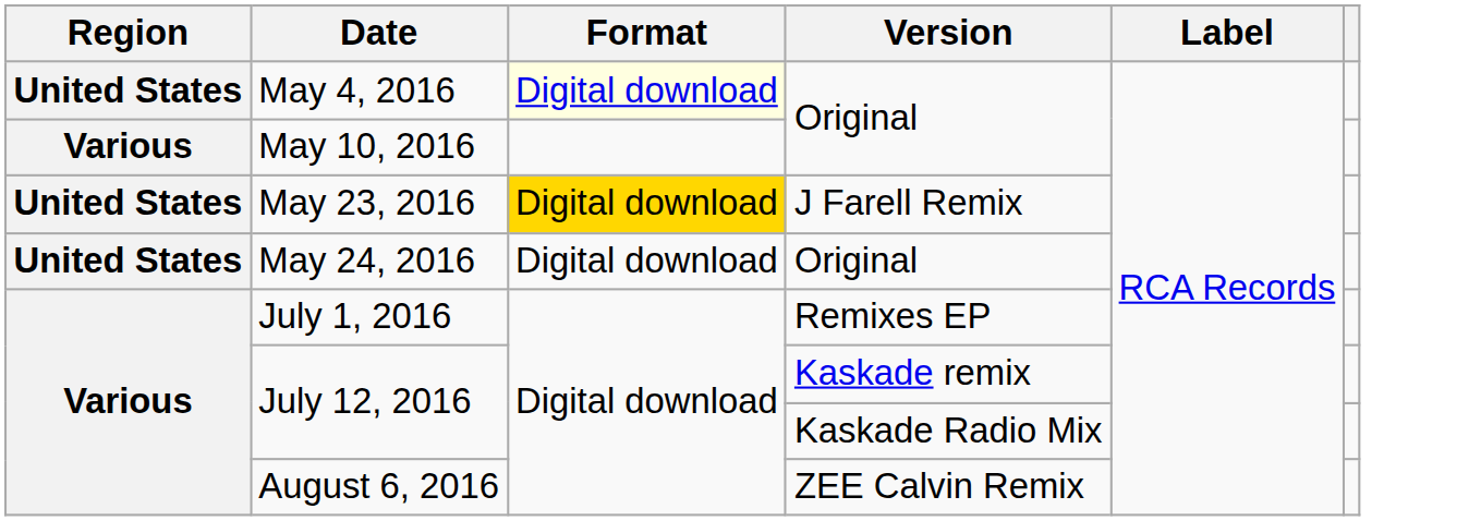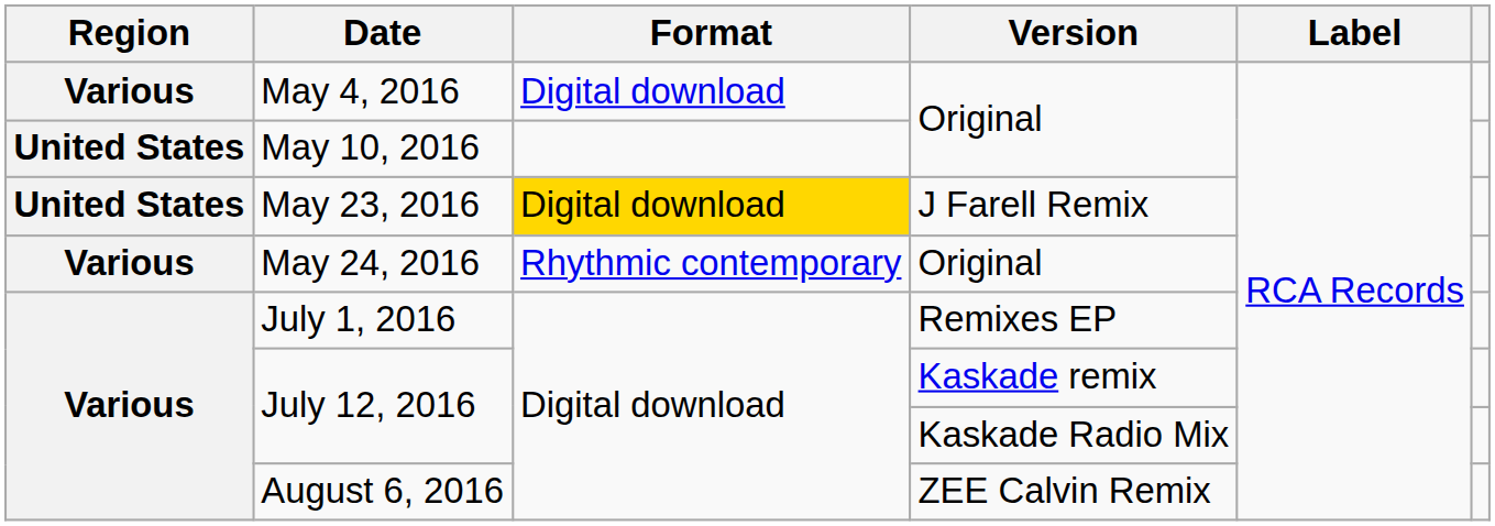 <table class="wikitable plainrowheaders">
 <tr>
 <th scope="col">Region</th>
 <th scope="col">Date</th>
 <th scope="col">Format</th>
 <th scope="col">Version</th>
 <th scope="col">Label</th>
 <th scope="col" colspan="2"></th>
 </tr>
 <tr>
-<th scope="row">United States</th>
+<th scope="row">Various</th>
 <td>May 4, 2016</td>
-<td style="background: lightyellow;"><a href='#'>Digital download</a></td>
+<td><a href='#'>Digital download</a></td>
 <td rowspan="2">Original</td>
 <td rowspan="9"><a href='#'>RCA Records</a></td>
 <td style="text-align:center;"></td>
 </tr>
 <tr>
-<th scope="row">Various</th>
+<th scope="row">United States</th>
 <td>May 10, 2016</td>
 <td></td>
 <td style="text-align:center;"></td>
 </tr>
 <tr>
 <th scope="row">United States</th>
 <td>May 23, 2016</td>
 <td style="background: gold;">Digital download</td>
 <td>J Farell Remix</td>
 <td style="text-align:center;"></td>
 </tr>
 <tr>
-<th scope="row">United States</th>
+<th scope="row">Various</th>
 <td>May 24, 2016</td>
-<td>Digital download</td>
+<td><a href='#'>Rhythmic contemporary</a></td>
 <td rowspan="1">Original</td>
 <td style="text-align:center;"></td>
 </tr>
 <tr>
 <th scope="row" rowspan="4">Various</th>
 <td>July 1, 2016</td>
 <td rowspan="4">Digital download</td>
 <td>Remixes EP</td>
 <td style="text-align:center;"></td>
 </tr>
 <tr>
 <td rowspan="2">July 12, 2016</td>
 <td><a href='#'>Kaskade</a> remix</td>
 <td style="text-align:center;"></td>
 </tr>
 <tr>
 <td>Kaskade Radio Mix</td>
 <td style="text-align:center;"></td>
 </tr>
 <tr>
 <td>August 6, 2016</td>
 <td>ZEE Calvin Remix</td>
 <td style="text-align:center;"></td>
 </tr>
 </table>
